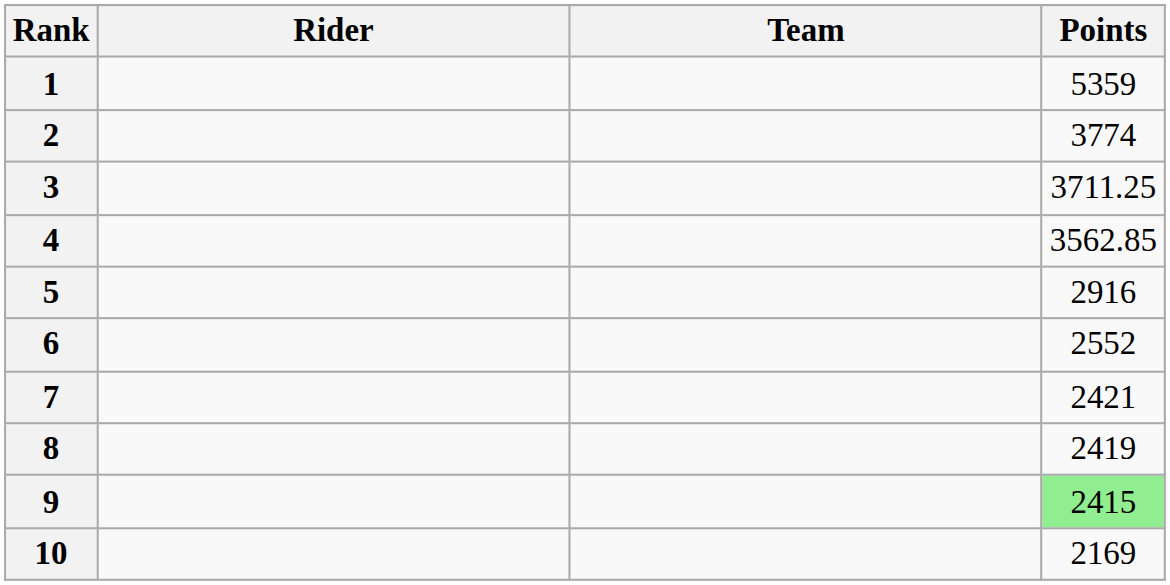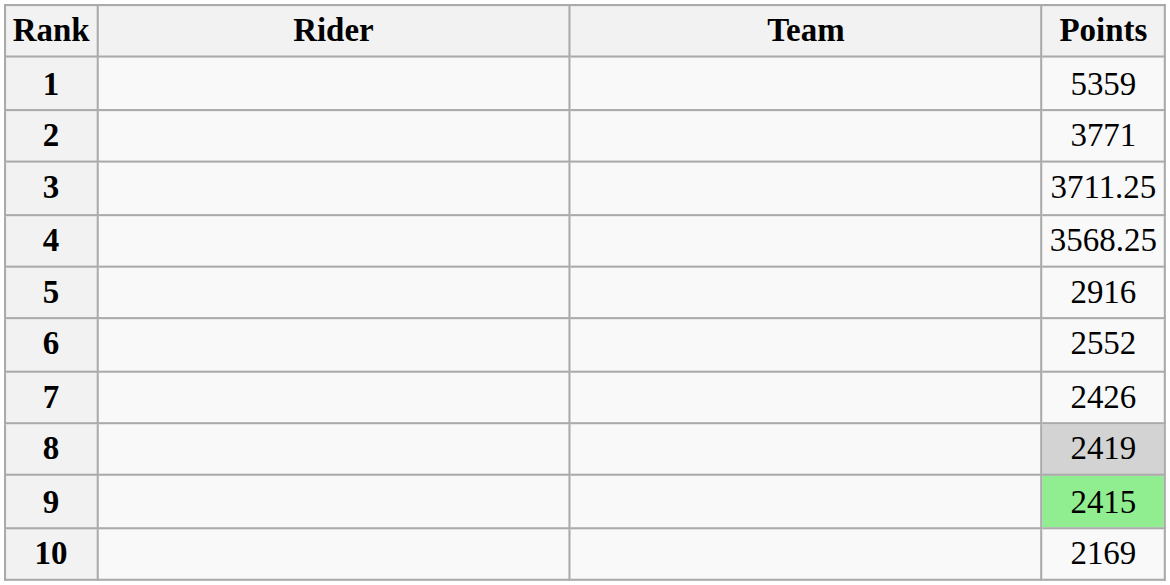 <table class="wikitable sortable">
 <tr>
 </tr>
 <tr>
 <th width=30>Rank</th>
 <th width=222>Rider</th>
 <th width=222>Team</th>
 <th width=50>Points</th>
 </tr>
 <tr style="text-align:center;">
 <th scope="row">1</th>
 <td style="text-align:left;"></td>
 <td style="text-align:left;"></td>
 <td>5359</td>
 </tr>
 <tr style="text-align:center;">
 <th scope="row">2</th>
 <td style="text-align:left;"></td>
 <td style="text-align:left;"></td>
-<td>3774</td>
+<td>3771</td>
 </tr>
 <tr style="text-align:center;">
 <th scope="row">3</th>
 <td style="text-align:left;"></td>
 <td style="text-align:left;"></td>
 <td>3711.25</td>
 </tr>
 <tr style="text-align:center;">
 <th scope="row">4</th>
 <td style="text-align:left;"></td>
 <td style="text-align:left;"></td>
-<td>3562.85</td>
+<td>3568.25</td>
 </tr>
 <tr style="text-align:center;">
 <th scope="row">5</th>
 <td style="text-align:left;"></td>
 <td style="text-align:left;"></td>
 <td>2916</td>
 </tr>
 <tr style="text-align:center;">
 <th scope="row">6</th>
 <td style="text-align:left;"></td>
 <td style="text-align:left;"></td>
 <td>2552</td>
 </tr>
 <tr style="text-align:center;">
 <th scope="row">7</th>
 <td style="text-align:left;"></td>
 <td style="text-align:left;"></td>
-<td>2421</td>
+<td>2426</td>
 </tr>
 <tr style="text-align:center;">
 <th scope="row">8</th>
 <td style="text-align:left;"></td>
 <td style="text-align:left;"></td>
-<td>2419</td>
+<td style="background: lightgrey;">2419</td>
 </tr>
 <tr style="text-align:center;">
 <th scope="row">9</th>
 <td style="text-align:left;"></td>
 <td style="text-align:left;"></td>
 <td style="background: lightgreen;">2415</td>
 </tr>
 <tr style="text-align:center;">
 <th scope="row">10</th>
 <td style="text-align:left;"></td>
 <td style="text-align:left;"></td>
 <td>2169</td>
 </tr>
 </table>
